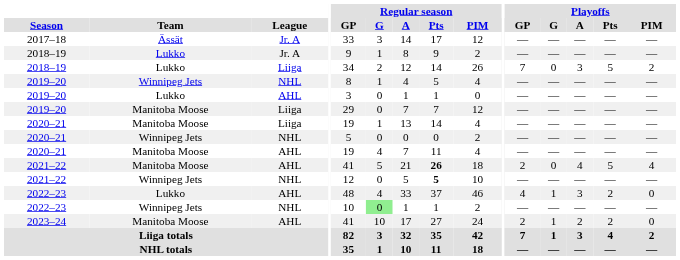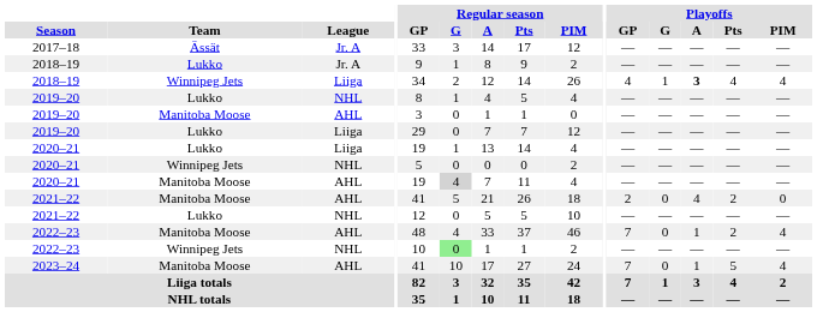 <table border="0" cellpadding="1" cellspacing="0" style="text-align:center; width:60em">
 <tr bgcolor="#e0e0e0">
 <th colspan="3" bgcolor="#ffffff"></th>
 <th rowspan="99" bgcolor="#ffffff"></th>
 <th colspan="5"><a href='#'>Regular season</a></th>
 <th rowspan="99" bgcolor="#ffffff"></th>
 <th colspan="5"><a href='#'>Playoffs</a></th>
 </tr>
 <tr bgcolor="#e0e0e0">
 <th><a href='#'>Season</a></th>
 <th>Team</th>
 <th>League</th>
 <th>GP</th>
 <th><a href='#'>G</a></th>
 <th><a href='#'>A</a></th>
 <th><a href='#'>Pts</a></th>
 <th><a href='#'>PIM</a></th>
 <th>GP</th>
 <th>G</th>
 <th>A</th>
 <th>Pts</th>
 <th>PIM</th>
 </tr>
 <tr>
 <td>2017–18</td>
 <td><a href='#'>Ässät</a></td>
 <td><a href='#'>Jr. A</a></td>
 <td>33</td>
 <td>3</td>
 <td>14</td>
 <td>17</td>
 <td>12</td>
 <td>—</td>
 <td>—</td>
 <td>—</td>
 <td>—</td>
 <td>—</td>
 </tr>
 <tr bgcolor="#f0f0f0">
 <td>2018–19</td>
 <td><a href='#'>Lukko</a></td>
 <td>Jr. A</td>
 <td>9</td>
 <td>1</td>
 <td>8</td>
 <td>9</td>
 <td>2</td>
 <td>—</td>
 <td>—</td>
 <td>—</td>
 <td>—</td>
 <td>—</td>
 </tr>
 <tr>
 <td><a href='#'>2018–19</a></td>
-<td>Lukko</td>
+<td><a href='#'>Winnipeg Jets</a></td>
 <td><a href='#'>Liiga</a></td>
 <td>34</td>
 <td>2</td>
 <td>12</td>
 <td>14</td>
 <td>26</td>
-<td>7</td>
-<td>0</td>
-<td>3</td>
-<td>5</td>
-<td>2</td>
+<td>4</td>
+<td>1</td>
+<td><strong>3</strong></td>
+<td>4</td>
+<td>4</td>
 </tr>
 <tr bgcolor="#f0f0f0">
 <td><a href='#'>2019–20</a></td>
-<td><a href='#'>Winnipeg Jets</a></td>
+<td>Lukko</td>
 <td><a href='#'>NHL</a></td>
 <td>8</td>
 <td>1</td>
 <td>4</td>
 <td>5</td>
 <td>4</td>
 <td>—</td>
 <td>—</td>
 <td>—</td>
 <td>—</td>
 <td>—</td>
 </tr>
 <tr>
 <td><a href='#'>2019–20</a></td>
-<td>Lukko</td>
+<td><a href='#'>Manitoba Moose</a></td>
 <td><a href='#'>AHL</a></td>
 <td>3</td>
 <td>0</td>
 <td>1</td>
 <td>1</td>
 <td>0</td>
 <td>—</td>
 <td>—</td>
 <td>—</td>
 <td>—</td>
 <td>—</td>
 </tr>
 <tr bgcolor="#f0f0f0">
 <td><a href='#'>2019–20</a></td>
-<td>Manitoba Moose</td>
+<td>Lukko</td>
 <td>Liiga</td>
 <td>29</td>
 <td>0</td>
 <td>7</td>
 <td>7</td>
 <td>12</td>
 <td>—</td>
 <td>—</td>
 <td>—</td>
 <td>—</td>
 <td>—</td>
 </tr>
 <tr>
 <td><a href='#'>2020–21</a></td>
-<td>Manitoba Moose</td>
+<td>Lukko</td>
 <td>Liiga</td>
 <td>19</td>
 <td>1</td>
 <td>13</td>
 <td>14</td>
 <td>4</td>
 <td>—</td>
 <td>—</td>
 <td>—</td>
 <td>—</td>
 <td>—</td>
 </tr>
 <tr bgcolor="#f0f0f0">
 <td><a href='#'>2020–21</a></td>
 <td>Winnipeg Jets</td>
 <td>NHL</td>
 <td>5</td>
 <td>0</td>
 <td>0</td>
 <td>0</td>
 <td>2</td>
 <td>—</td>
 <td>—</td>
 <td>—</td>
 <td>—</td>
 <td>—</td>
 </tr>
 <tr>
 <td><a href='#'>2020–21</a></td>
 <td>Manitoba Moose</td>
 <td>AHL</td>
 <td>19</td>
-<td>4</td>
+<td style="background: lightgrey;">4</td>
 <td>7</td>
 <td>11</td>
 <td>4</td>
 <td>—</td>
 <td>—</td>
 <td>—</td>
 <td>—</td>
 <td>—</td>
 </tr>
 <tr bgcolor="#f0f0f0">
 <td><a href='#'>2021–22</a></td>
 <td>Manitoba Moose</td>
 <td>AHL</td>
 <td>41</td>
 <td>5</td>
 <td>21</td>
-<td><strong>26</strong></td>
+<td>26</td>
 <td>18</td>
 <td>2</td>
 <td>0</td>
 <td>4</td>
-<td>5</td>
-<td>4</td>
+<td>2</td>
+<td>0</td>
 </tr>
 <tr>
 <td><a href='#'>2021–22</a></td>
-<td>Winnipeg Jets</td>
+<td>Lukko</td>
 <td>NHL</td>
 <td>12</td>
 <td>0</td>
 <td>5</td>
-<td><strong>5</strong></td>
+<td>5</td>
 <td>10</td>
 <td>—</td>
 <td>—</td>
 <td>—</td>
 <td>—</td>
 <td>—</td>
 </tr>
 <tr bgcolor="#f0f0f0">
 <td><a href='#'>2022–23</a></td>
-<td>Lukko</td>
+<td>Manitoba Moose</td>
 <td>AHL</td>
 <td>48</td>
 <td>4</td>
 <td>33</td>
 <td>37</td>
 <td>46</td>
+<td>7</td>
+<td>0</td>
+<td>1</td>
+<td>2</td>
 <td>4</td>
-<td>1</td>
-<td>3</td>
-<td>2</td>
-<td>0</td>
 </tr>
 <tr>
 <td><a href='#'>2022–23</a></td>
 <td>Winnipeg Jets</td>
 <td>NHL</td>
 <td>10</td>
 <td style="background: lightgreen;">0</td>
 <td>1</td>
 <td>1</td>
 <td>2</td>
 <td>—</td>
 <td>—</td>
 <td>—</td>
 <td>—</td>
 <td>—</td>
 </tr>
 <tr bgcolor="#f0f0f0">
 <td><a href='#'>2023–24</a></td>
 <td>Manitoba Moose</td>
 <td>AHL</td>
 <td>41</td>
 <td>10</td>
 <td>17</td>
 <td>27</td>
 <td>24</td>
-<td>2</td>
+<td>7</td>
+<td>0</td>
 <td>1</td>
-<td>2</td>
-<td>2</td>
-<td>0</td>
+<td>5</td>
+<td>4</td>
 </tr>
 <tr bgcolor="#e0e0e0">
 <th colspan="3">Liiga totals</th>
 <th>82</th>
 <th>3</th>
 <th>32</th>
 <th>35</th>
 <th>42</th>
 <th>7</th>
 <th>1</th>
 <th>3</th>
 <th>4</th>
 <th>2</th>
 </tr>
 <tr bgcolor="#e0e0e0">
 <th colspan="3">NHL totals</th>
 <th>35</th>
 <th>1</th>
 <th>10</th>
 <th>11</th>
 <th>18</th>
 <th>—</th>
 <th>—</th>
 <th>—</th>
 <th>—</th>
 <th>—</th>
 </tr>
 </table>
